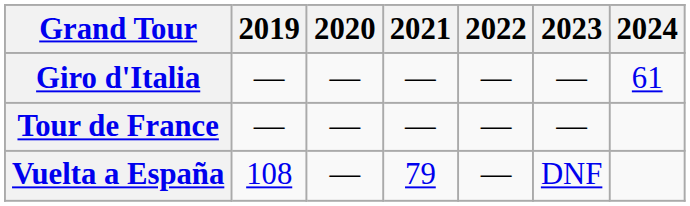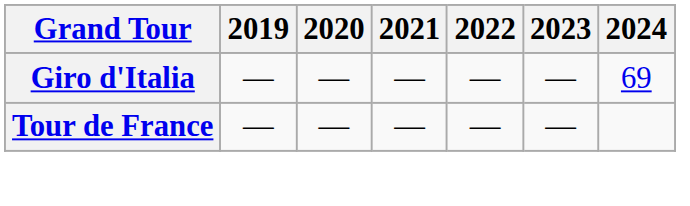 <table class="wikitable plainrowheaders">
 <tr>
 <th scope="col"><a href='#'>Grand Tour</a></th>
 <th scope="col">2019</th>
 <th scope="col">2020</th>
 <th scope="col">2021</th>
 <th scope="col">2022</th>
 <th scope="col">2023</th>
 <th>2024</th>
 </tr>
 <tr style="text-align:center;">
 <th scope="row"> <a href='#'>Giro d'Italia</a></th>
 <td>—</td>
 <td>—</td>
 <td>—</td>
 <td>—</td>
 <td>—</td>
-<td><a href='#'>61</a></td>
+<td><a href='#'>69</a></td>
 </tr>
 <tr style="text-align:center;">
 <th scope="row"> <a href='#'>Tour de France</a></th>
 <td>—</td>
 <td>—</td>
 <td>—</td>
 <td>—</td>
 <td>—</td>
 <td></td>
 </tr>
-<tr style="text-align:center;">
-<th scope="row"> <a href='#'>Vuelta a España</a></th>
-<td><a href='#'>108</a></td>
-<td>—</td>
-<td><a href='#'>79</a></td>
-<td>—</td>
-<td><a href='#'>DNF</a></td>
-<td></td>
-</tr>
 </table>
